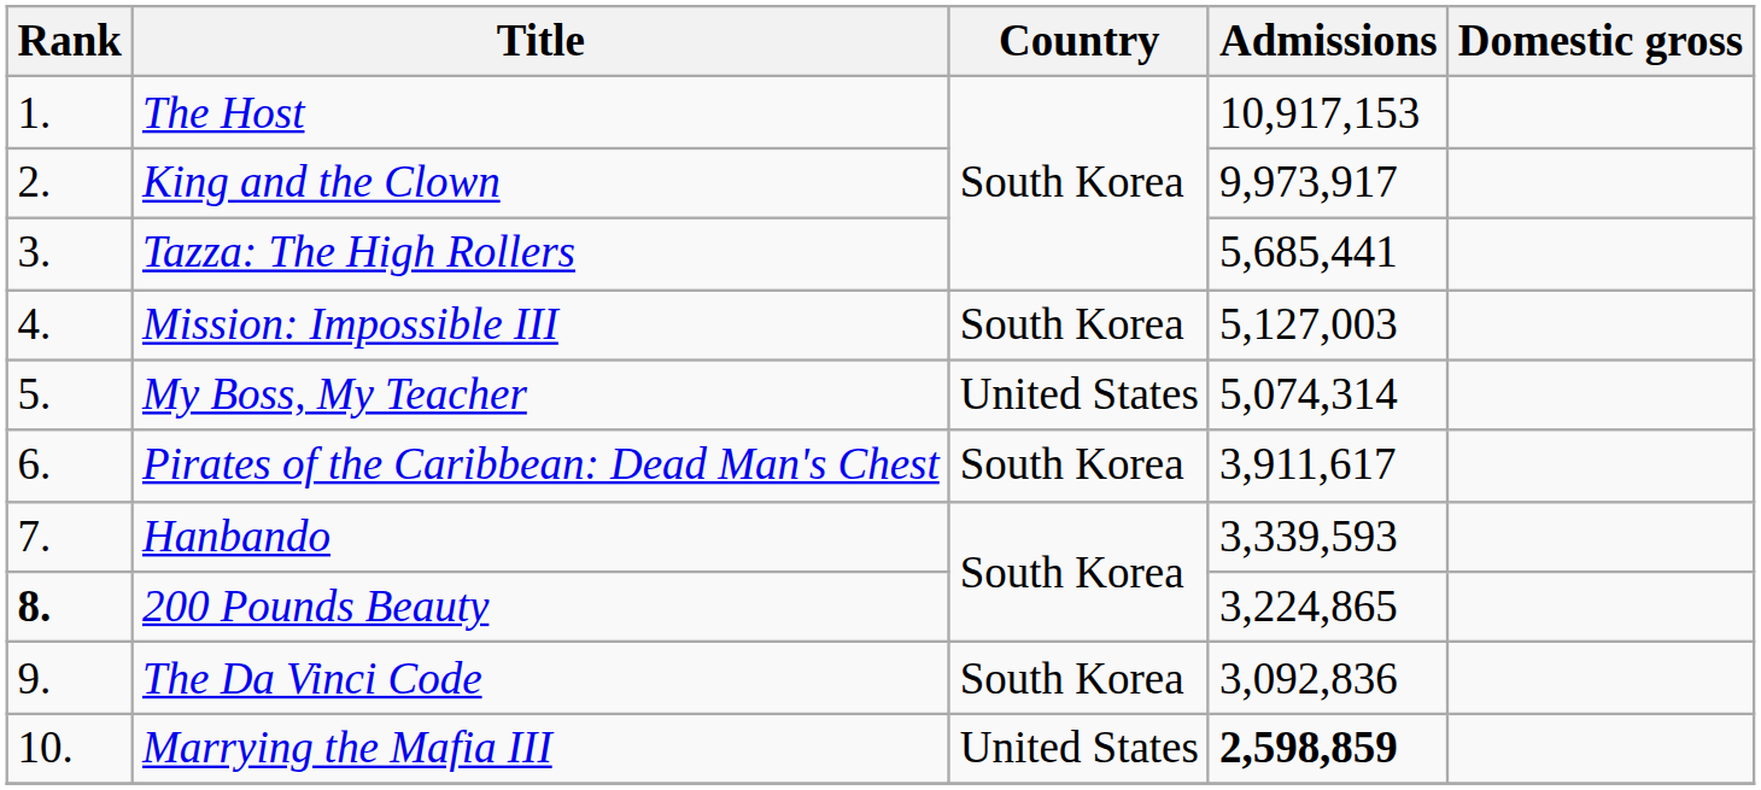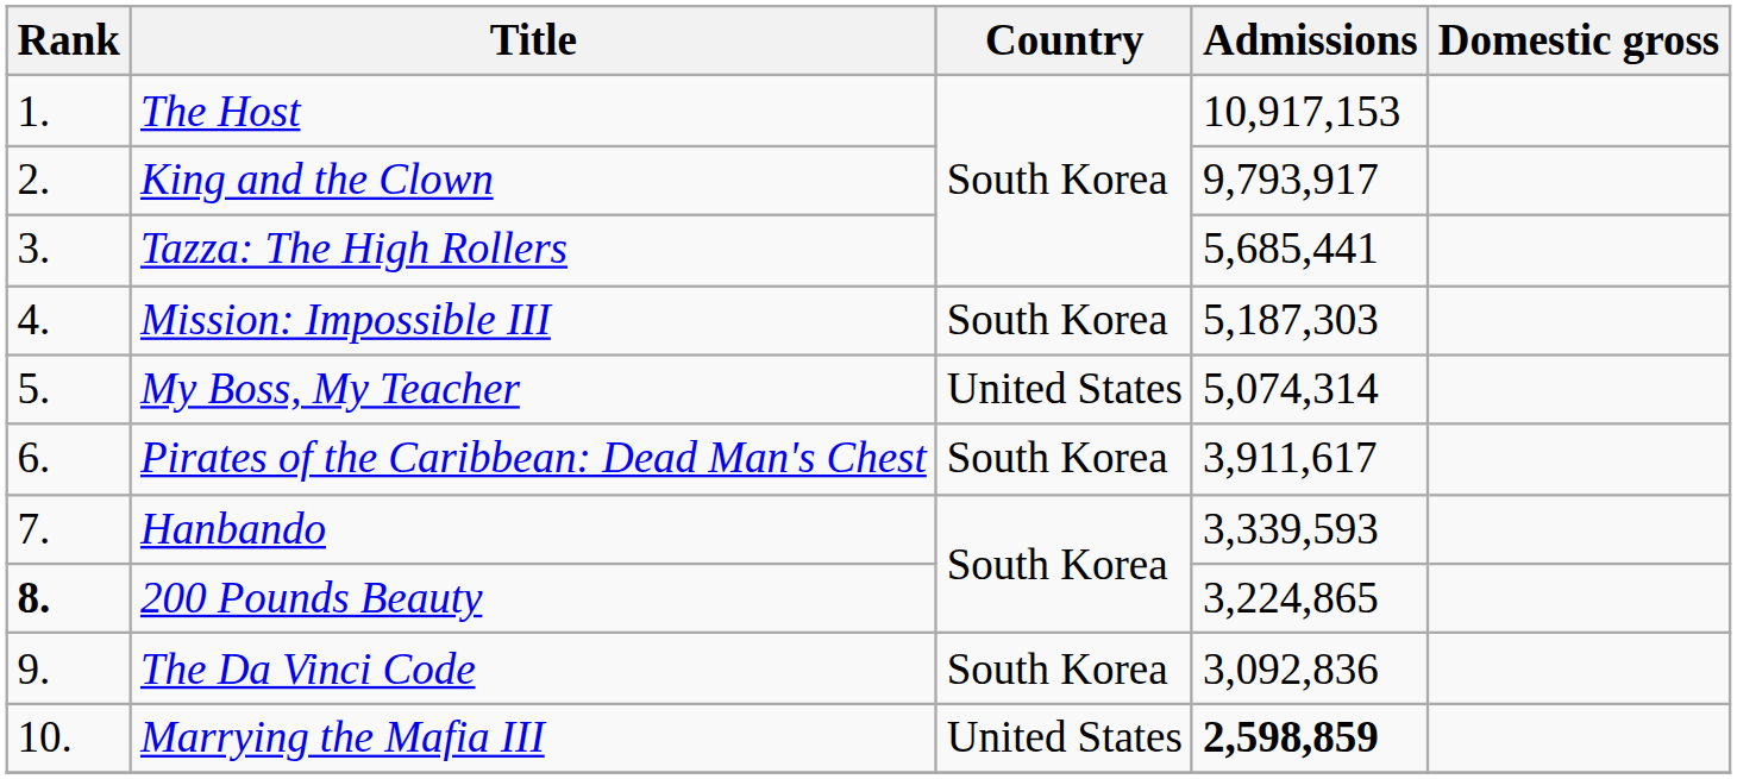 <table class="wikitable sortable" style="margin:auto; margin:auto;">
 <tr>
 <th>Rank</th>
 <th>Title</th>
 <th>Country</th>
 <th>Admissions</th>
 <th>Domestic gross</th>
 </tr>
 <tr>
 <td>1.</td>
 <td><em><a href='#'>The Host</a></em></td>
 <td rowspan=3>South Korea</td>
 <td>10,917,153</td>
 <td></td>
 </tr>
 <tr>
 <td>2.</td>
 <td><em><a href='#'>King and the Clown</a></em></td>
-<td>9,973,917</td>
+<td>9,793,917</td>
 <td></td>
 </tr>
 <tr>
 <td>3.</td>
 <td><em><a href='#'>Tazza: The High Rollers</a></em></td>
 <td>5,685,441</td>
 <td></td>
 </tr>
 <tr>
 <td>4.</td>
 <td><em><a href='#'>Mission: Impossible III</a></em></td>
 <td>South Korea</td>
-<td>5,127,003</td>
+<td>5,187,303</td>
 <td></td>
 </tr>
 <tr>
 <td>5.</td>
 <td><em><a href='#'>My Boss, My Teacher</a></em></td>
 <td>United States</td>
 <td>5,074,314</td>
 <td></td>
 </tr>
 <tr>
 <td>6.</td>
 <td><em><a href='#'>Pirates of the Caribbean: Dead Man's Chest</a></em></td>
 <td>South Korea</td>
 <td>3,911,617</td>
 <td></td>
 </tr>
 <tr>
 <td>7.</td>
 <td><em><a href='#'>Hanbando</a></em></td>
 <td rowspan=2>South Korea</td>
 <td>3,339,593</td>
 <td></td>
 </tr>
 <tr>
 <td><strong>8.</strong></td>
 <td><em><a href='#'>200 Pounds Beauty</a></em></td>
 <td>3,224,865</td>
 <td></td>
 </tr>
 <tr>
 <td>9.</td>
 <td><em><a href='#'>The Da Vinci Code</a></em></td>
 <td>South Korea</td>
 <td>3,092,836</td>
 <td></td>
 </tr>
 <tr>
 <td>10.</td>
 <td><em><a href='#'>Marrying the Mafia III</a></em></td>
 <td>United States</td>
 <td><strong>2,598,859</strong></td>
 <td></td>
 </tr>
 <tr>
 </tr>
 </table>
